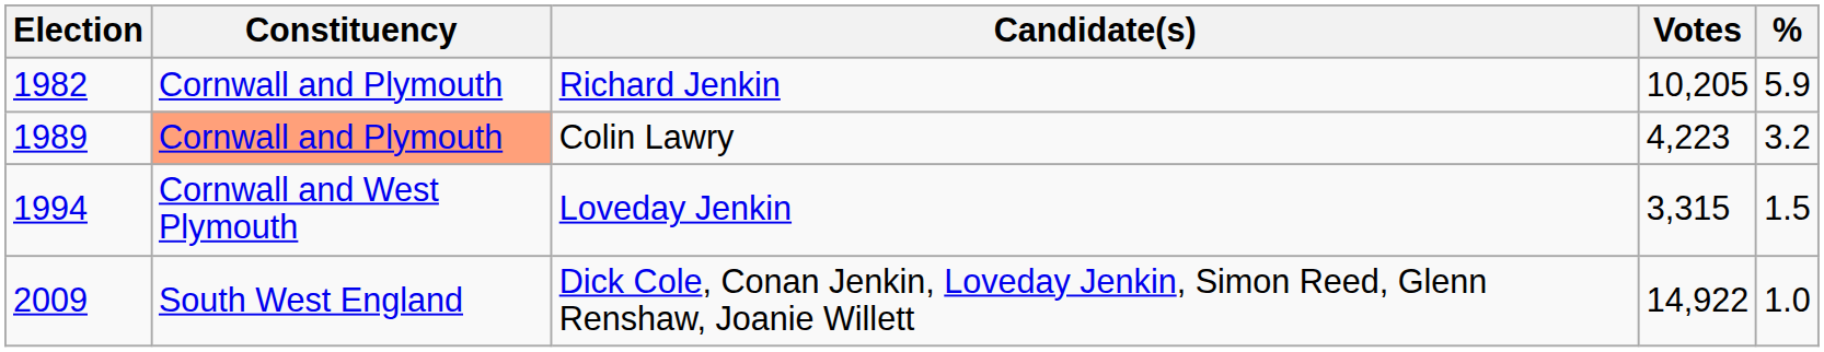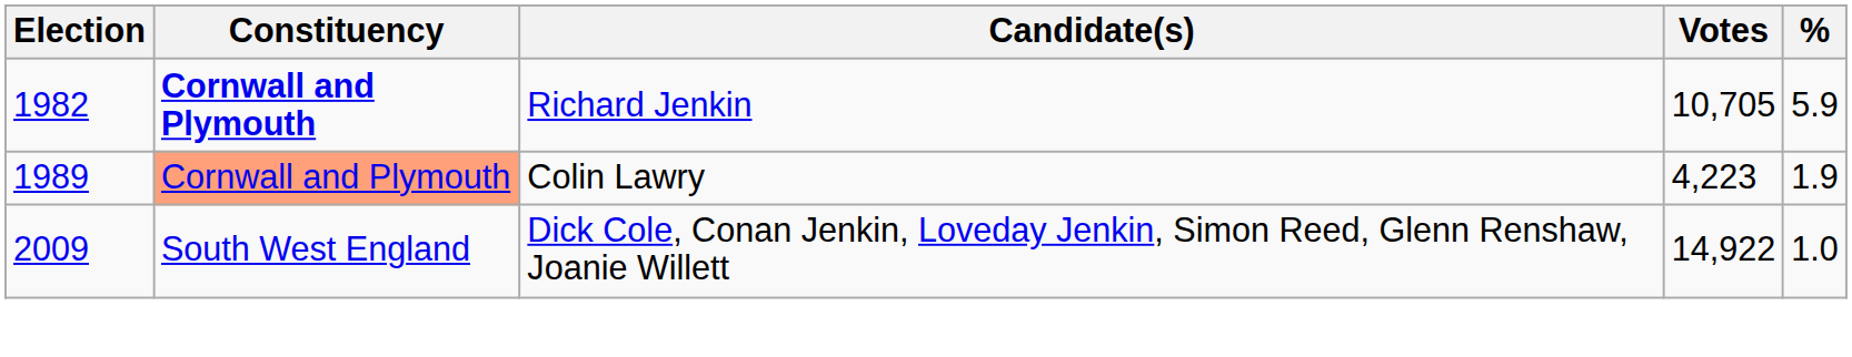 <table class="wikitable">
 <tr>
 <th>Election</th>
 <th>Constituency</th>
 <th>Candidate(s)</th>
 <th>Votes</th>
 <th>%</th>
 </tr>
 <tr>
 <td><a href='#'>1982</a></td>
-<td><a href='#'>Cornwall and Plymouth</a></td>
+<td><strong><a href='#'>Cornwall and Plymouth</a></strong></td>
 <td><a href='#'>Richard Jenkin</a></td>
-<td>10,205</td>
+<td>10,705</td>
 <td>5.9</td>
 </tr>
 <tr>
 <td><a href='#'>1989</a></td>
 <td style="background: lightsalmon;"><a href='#'>Cornwall and Plymouth</a></td>
 <td>Colin Lawry</td>
 <td>4,223</td>
-<td>3.2</td>
-</tr>
-<tr>
-<td><a href='#'>1994</a></td>
-<td><a href='#'>Cornwall and West Plymouth</a></td>
-<td><a href='#'>Loveday Jenkin</a></td>
-<td>3,315</td>
-<td>1.5</td>
+<td>1.9</td>
 </tr>
 <tr>
 <td><a href='#'>2009</a></td>
 <td><a href='#'>South West England</a></td>
 <td><a href='#'>Dick Cole</a>, Conan Jenkin, <a href='#'>Loveday Jenkin</a>, Simon Reed, Glenn Renshaw, Joanie Willett</td>
 <td>14,922</td>
 <td>1.0</td>
 </tr>
 </table>
